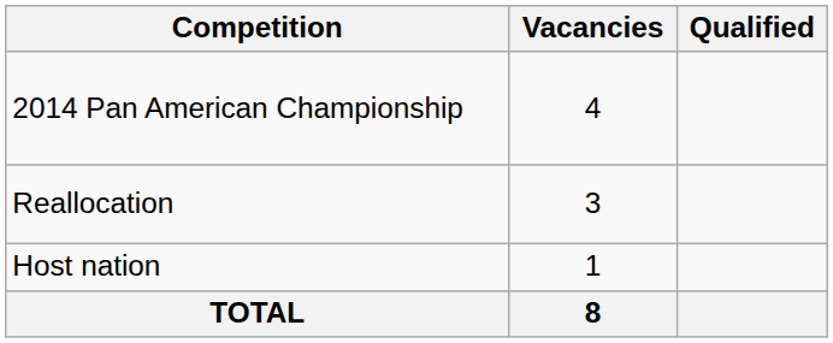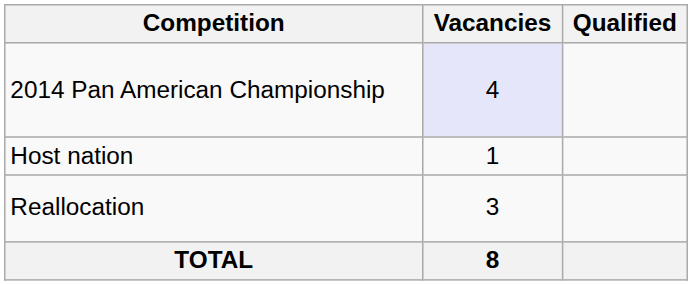 <table class="wikitable" width=450>
 <tr>
 <th>Competition</th>
 <th>Vacancies</th>
 <th>Qualified</th>
 </tr>
 <tr>
 <td>2014 Pan American Championship</td>
-<td align="center">4</td>
+<td align="center" style="background: lavender;">4</td>
 <td><br><br><br></td>
+</tr>
+<tr>
+<td>Host nation</td>
+<td align="center">1</td>
+<td></td>
 </tr>
 <tr>
 <td>Reallocation</td>
 <td align="center">3</td>
 <td><br><br></td>
 </tr>
 <tr>
-<td>Host nation</td>
-<td align="center">1</td>
-<td></td>
-</tr>
-<tr>
 <th>TOTAL</th>
 <th>8</th>
 <th></th>
 </tr>
 </table>
